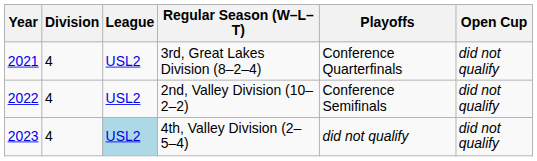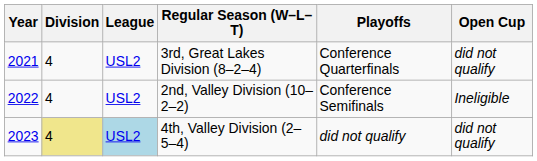 <table class="wikitable">
 <tr>
 <th>Year</th>
 <th>Division</th>
 <th>League</th>
 <th>Regular Season (W–L–T)</th>
 <th>Playoffs</th>
 <th>Open Cup</th>
 </tr>
 <tr>
 <td><a href='#'>2021</a></td>
 <td>4</td>
 <td><a href='#'>USL2</a></td>
 <td>3rd, Great Lakes Division (8–2–4)</td>
 <td>Conference Quarterfinals</td>
 <td><em>did not qualify</em></td>
 </tr>
 <tr>
 <td><a href='#'>2022</a></td>
 <td>4</td>
 <td><a href='#'>USL2</a></td>
 <td>2nd, Valley Division (10–2–2)</td>
 <td>Conference Semifinals</td>
-<td><em>did not qualify</em></td>
+<td><em>Ineligible</em></td>
 </tr>
 <tr>
 <td><a href='#'>2023</a></td>
-<td>4</td>
+<td style="background: khaki;">4</td>
 <td style="background: lightblue;"><a href='#'>USL2</a></td>
 <td>4th, Valley Division (2–5–4)</td>
 <td><em>did not qualify</em></td>
 <td><em>did not qualify</em></td>
 </tr>
 </table>
